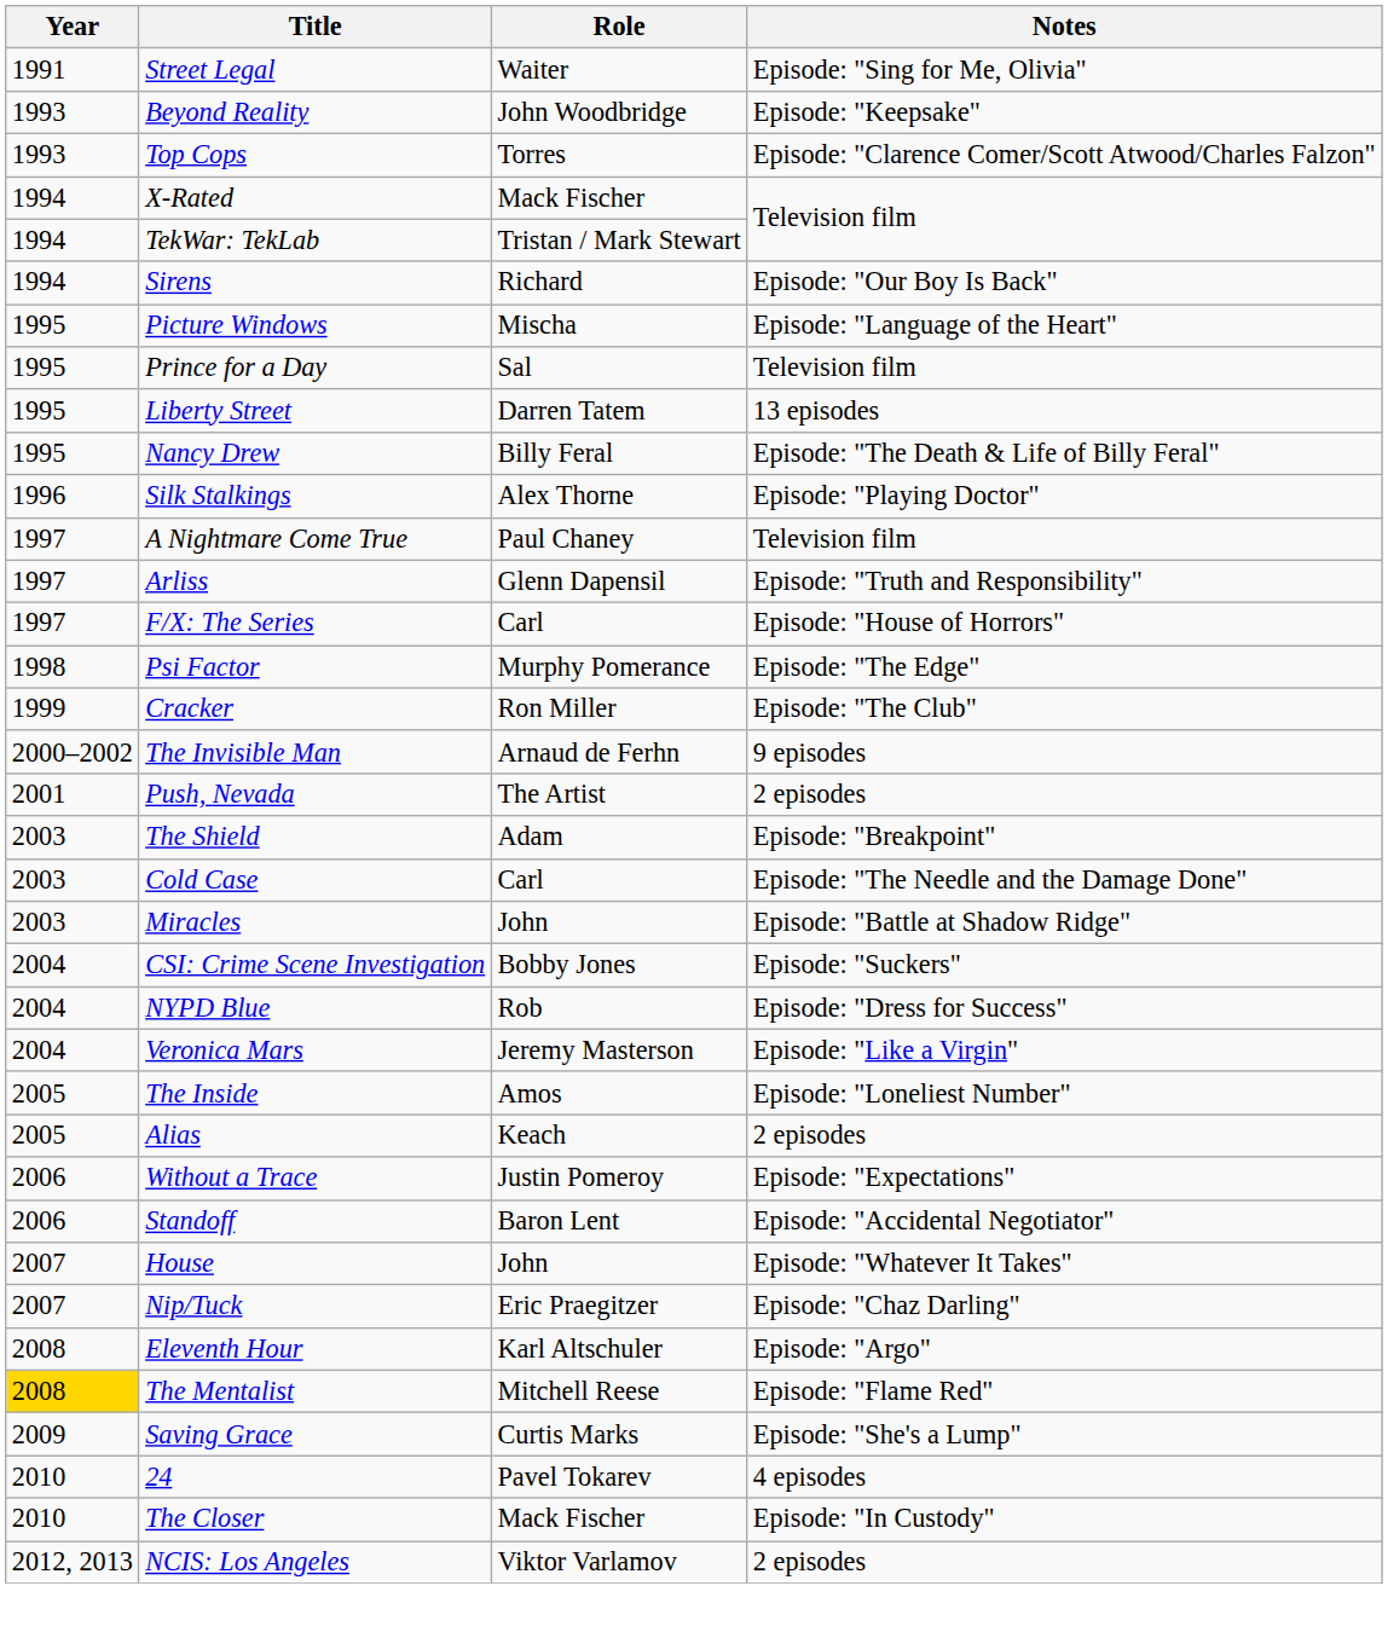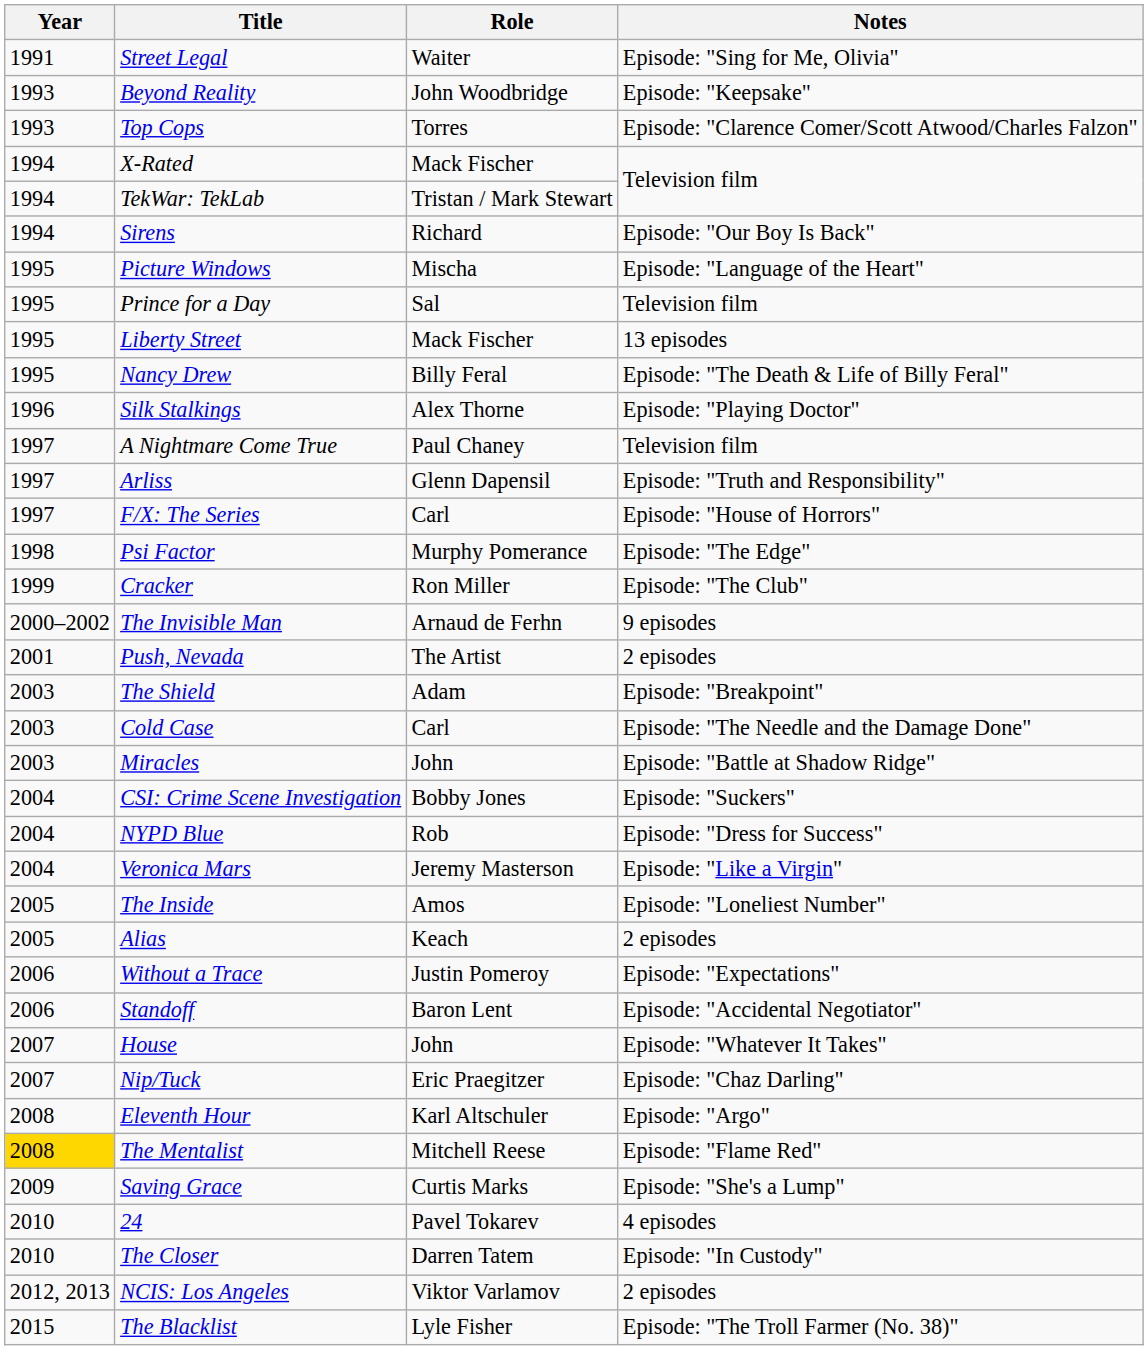 <table class="wikitable sortable">
 <tr>
 <th>Year</th>
 <th>Title</th>
 <th>Role</th>
 <th class="unsortable">Notes</th>
 </tr>
 <tr>
 <td>1991</td>
 <td><a href='#'><em>Street Legal</em></a></td>
 <td>Waiter</td>
 <td>Episode: "Sing for Me, Olivia"</td>
 </tr>
 <tr>
 <td>1993</td>
 <td><a href='#'><em>Beyond Reality</em></a></td>
 <td>John Woodbridge</td>
 <td>Episode: "Keepsake"</td>
 </tr>
 <tr>
 <td>1993</td>
 <td><em><a href='#'>Top Cops</a></em></td>
 <td>Torres</td>
 <td>Episode: "Clarence Comer/Scott Atwood/Charles Falzon"</td>
 </tr>
 <tr>
 <td>1994</td>
 <td><em>X-Rated</em></td>
 <td>Mack Fischer</td>
 <td rowspan="2">Television film</td>
 </tr>
 <tr>
 <td>1994</td>
 <td><em>TekWar: TekLab</em></td>
 <td>Tristan / Mark Stewart</td>
 </tr>
 <tr>
 <td>1994</td>
 <td><a href='#'><em>Sirens</em></a></td>
 <td>Richard</td>
 <td>Episode: "Our Boy Is Back"</td>
 </tr>
 <tr>
 <td>1995</td>
 <td><em><a href='#'>Picture Windows</a></em></td>
 <td>Mischa</td>
 <td>Episode: "Language of the Heart"</td>
 </tr>
 <tr>
 <td>1995</td>
 <td><em>Prince for a Day</em></td>
 <td>Sal</td>
 <td>Television film</td>
 </tr>
 <tr>
 <td>1995</td>
 <td><a href='#'><em>Liberty Street</em></a></td>
-<td>Darren Tatem</td>
+<td>Mack Fischer</td>
 <td>13 episodes</td>
 </tr>
 <tr>
 <td>1995</td>
 <td><a href='#'><em>Nancy Drew</em></a></td>
 <td>Billy Feral</td>
 <td>Episode: "The Death & Life of Billy Feral"</td>
 </tr>
 <tr>
 <td>1996</td>
 <td><em><a href='#'>Silk Stalkings</a></em></td>
 <td>Alex Thorne</td>
 <td>Episode: "Playing Doctor"</td>
 </tr>
 <tr>
 <td>1997</td>
 <td data-sort-value="Nightmare Come True, A"><em>A Nightmare Come True</em></td>
 <td>Paul Chaney</td>
 <td>Television film</td>
 </tr>
 <tr>
 <td>1997</td>
 <td><a href='#'><em>Arliss</em></a></td>
 <td>Glenn Dapensil</td>
 <td>Episode: "Truth and Responsibility"</td>
 </tr>
 <tr>
 <td>1997</td>
 <td><em><a href='#'>F/X: The Series</a></em></td>
 <td>Carl</td>
 <td>Episode: "House of Horrors"</td>
 </tr>
 <tr>
 <td>1998</td>
 <td><em><a href='#'>Psi Factor</a></em></td>
 <td>Murphy Pomerance</td>
 <td>Episode: "The Edge"</td>
 </tr>
 <tr>
 <td>1999</td>
 <td><a href='#'><em>Cracker</em></a></td>
 <td>Ron Miller</td>
 <td>Episode: "The Club"</td>
 </tr>
 <tr>
 <td>2000–2002</td>
 <td data-sort-value="Invisible Man, The"><a href='#'><em>The Invisible Man</em></a></td>
 <td>Arnaud de Ferhn</td>
 <td>9 episodes</td>
 </tr>
 <tr>
 <td>2001</td>
 <td><em><a href='#'>Push, Nevada</a></em></td>
 <td>The Artist</td>
 <td>2 episodes</td>
 </tr>
 <tr>
 <td>2003</td>
 <td data-sort-value="Shield, The"><em><a href='#'>The Shield</a></em></td>
 <td>Adam</td>
 <td>Episode: "Breakpoint"</td>
 </tr>
 <tr>
 <td>2003</td>
 <td><em><a href='#'>Cold Case</a></em></td>
 <td>Carl</td>
 <td>Episode: "The Needle and the Damage Done"</td>
 </tr>
 <tr>
 <td>2003</td>
 <td><a href='#'><em>Miracles</em></a></td>
 <td>John</td>
 <td>Episode: "Battle at Shadow Ridge"</td>
 </tr>
 <tr>
 <td>2004</td>
 <td><em><a href='#'>CSI: Crime Scene Investigation</a></em></td>
 <td>Bobby Jones</td>
 <td>Episode: "Suckers"</td>
 </tr>
 <tr>
 <td>2004</td>
 <td><em><a href='#'>NYPD Blue</a></em></td>
 <td>Rob</td>
 <td>Episode: "Dress for Success"</td>
 </tr>
 <tr>
 <td>2004</td>
 <td><em><a href='#'>Veronica Mars</a></em></td>
 <td>Jeremy Masterson</td>
 <td>Episode: "<a href='#'>Like a Virgin</a>"</td>
 </tr>
 <tr>
 <td>2005</td>
 <td data-sort-value="Inside, The"><a href='#'><em>The Inside</em></a></td>
 <td>Amos</td>
 <td>Episode: "Loneliest Number"</td>
 </tr>
 <tr>
 <td>2005</td>
 <td><a href='#'><em>Alias</em></a></td>
 <td>Keach</td>
 <td>2 episodes</td>
 </tr>
 <tr>
 <td>2006</td>
 <td><em><a href='#'>Without a Trace</a></em></td>
 <td>Justin Pomeroy</td>
 <td>Episode: "Expectations"</td>
 </tr>
 <tr>
 <td>2006</td>
 <td><a href='#'><em>Standoff</em></a></td>
 <td>Baron Lent</td>
 <td>Episode: "Accidental Negotiator"</td>
 </tr>
 <tr>
 <td>2007</td>
 <td><a href='#'><em>House</em></a></td>
 <td>John</td>
 <td>Episode: "Whatever It Takes"</td>
 </tr>
 <tr>
 <td>2007</td>
 <td><em><a href='#'>Nip/Tuck</a></em></td>
 <td>Eric Praegitzer</td>
 <td>Episode: "Chaz Darling"</td>
 </tr>
 <tr>
 <td>2008</td>
 <td><a href='#'><em>Eleventh Hour</em></a></td>
 <td>Karl Altschuler</td>
 <td>Episode: "Argo"</td>
 </tr>
 <tr>
 <td style="background: gold;">2008</td>
 <td data-sort-value="Mentalist, The"><em><a href='#'>The Mentalist</a></em></td>
 <td>Mitchell Reese</td>
 <td>Episode: "Flame Red"</td>
 </tr>
 <tr>
 <td>2009</td>
 <td><a href='#'><em>Saving Grace</em></a></td>
 <td>Curtis Marks</td>
 <td>Episode: "She's a Lump"</td>
 </tr>
 <tr>
 <td>2010</td>
 <td><a href='#'><em>24</em></a></td>
 <td>Pavel Tokarev</td>
 <td>4 episodes</td>
 </tr>
 <tr>
 <td>2010</td>
 <td data-sort-value="Closer, The"><em><a href='#'>The Closer</a></em></td>
-<td>Mack Fischer</td>
+<td>Darren Tatem</td>
 <td>Episode: "In Custody"</td>
 </tr>
 <tr>
 <td>2012, 2013</td>
 <td><em><a href='#'>NCIS: Los Angeles</a></em></td>
 <td>Viktor Varlamov</td>
 <td>2 episodes</td>
 </tr>
+<tr>
+<td>2015</td>
+<td data-sort-value="Blacklist, The"><em><a href='#'>The Blacklist</a></em></td>
+<td>Lyle Fisher</td>
+<td>Episode: "The Troll Farmer (No. 38)"</td>
+</tr>
 </table>
